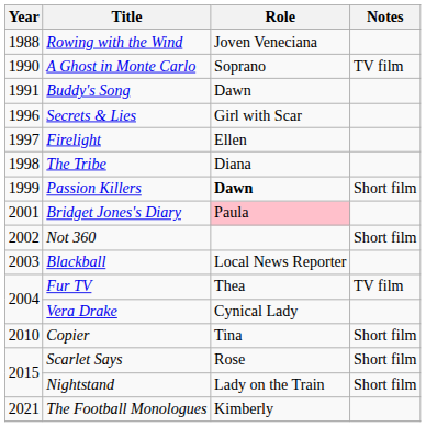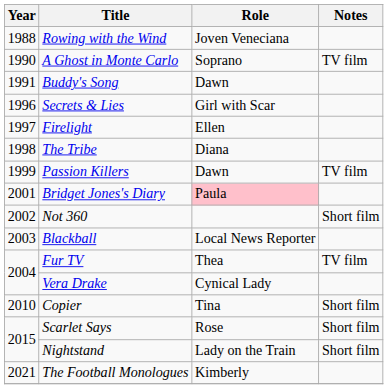 <table class="wikitable">
 <tr>
 <th>Year</th>
 <th>Title</th>
 <th>Role</th>
 <th>Notes</th>
 </tr>
 <tr>
 <td>1988</td>
 <td><em><a href='#'>Rowing with the Wind</a></em></td>
 <td>Joven Veneciana</td>
 <td></td>
 </tr>
 <tr>
 <td>1990</td>
 <td><em><a href='#'>A Ghost in Monte Carlo</a></em></td>
 <td>Soprano</td>
 <td>TV film</td>
 </tr>
 <tr>
 <td>1991</td>
 <td><em><a href='#'>Buddy's Song</a></em></td>
 <td>Dawn</td>
 <td></td>
 </tr>
 <tr>
 <td>1996</td>
 <td><em><a href='#'>Secrets & Lies</a></em></td>
 <td>Girl with Scar</td>
 <td></td>
 </tr>
 <tr>
 <td>1997</td>
 <td><em><a href='#'>Firelight</a></em></td>
 <td>Ellen</td>
 <td></td>
 </tr>
 <tr>
 <td>1998</td>
 <td><em><a href='#'>The Tribe</a></em></td>
 <td>Diana</td>
 <td></td>
 </tr>
 <tr>
 <td>1999</td>
 <td><em><a href='#'>Passion Killers</a></em></td>
-<td><strong>Dawn</strong></td>
-<td>Short film</td>
+<td>Dawn</td>
+<td>TV film</td>
 </tr>
 <tr>
 <td>2001</td>
 <td><em><a href='#'>Bridget Jones's Diary</a></em></td>
 <td style="background: pink;">Paula</td>
 <td></td>
 </tr>
 <tr>
 <td>2002</td>
 <td><em>Not 360</em></td>
 <td></td>
 <td>Short film</td>
 </tr>
 <tr>
 <td>2003</td>
 <td><em><a href='#'>Blackball</a></em></td>
 <td>Local News Reporter</td>
 <td></td>
 </tr>
 <tr>
 <td rowspan="2">2004</td>
 <td><em><a href='#'>Fur TV</a></em></td>
 <td>Thea</td>
 <td>TV film</td>
 </tr>
 <tr>
 <td><em><a href='#'>Vera Drake</a></em></td>
 <td>Cynical Lady</td>
 <td></td>
 </tr>
 <tr>
 <td>2010</td>
 <td><em>Copier</em></td>
 <td>Tina</td>
 <td>Short film</td>
 </tr>
 <tr>
 <td rowspan="2">2015</td>
 <td><em>Scarlet Says</em></td>
 <td>Rose</td>
 <td>Short film</td>
 </tr>
 <tr>
 <td><em>Nightstand</em></td>
 <td>Lady on the Train</td>
 <td>Short film</td>
 </tr>
 <tr>
 <td>2021</td>
 <td><em>The Football Monologues</em></td>
 <td>Kimberly</td>
 <td></td>
 </tr>
 <tr>
 </tr>
 </table>
